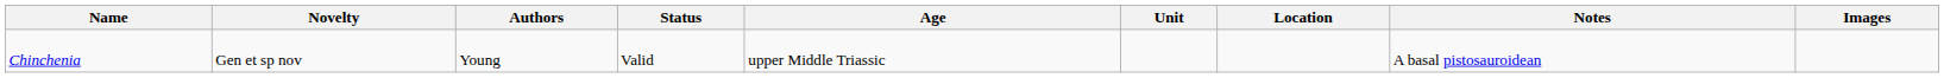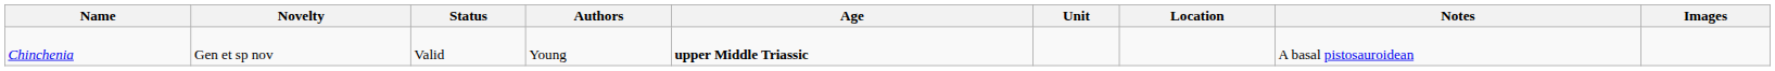 <table class="wikitable sortable" align="center" width="100%">
 <tr>
 <th>Name</th>
 <th>Novelty</th>
+<th>Status</th>
 <th>Authors</th>
-<th>Status</th>
 <th>Age</th>
 <th>Unit</th>
 <th>Location</th>
 <th>Notes</th>
 <th>Images</th>
 </tr>
 <tr>
 <td><br><em><a href='#'>Chinchenia</a></em></td>
 <td><br>Gen et sp nov</td>
+<td><br>Valid</td>
 <td><br>Young</td>
-<td><br>Valid</td>
-<td><br>upper Middle Triassic</td>
+<td><strong><br>upper Middle Triassic</strong></td>
 <td></td>
 <td><br></td>
 <td><br>A basal <a href='#'>pistosauroidean</a></td>
 <td></td>
 </tr>
 </table>
